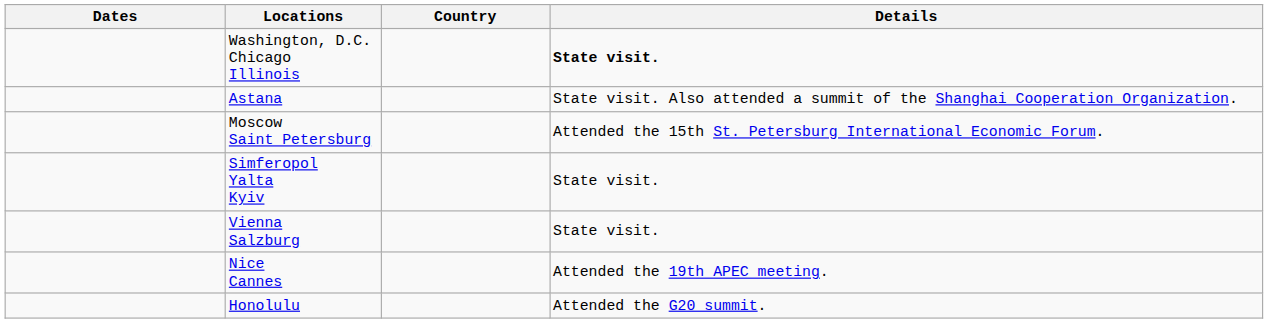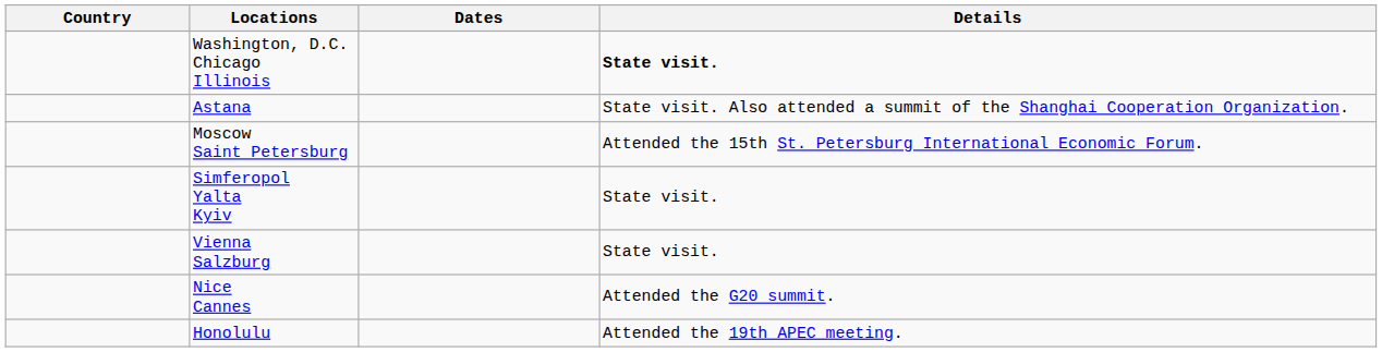 <table class="wikitable sortable" style="margin:1em auto 1em auto;">
 <tr>
+<th style="width: 13%;">Country</th>
+<th style="width: 12%;">Locations</th>
 <th style="width: 17%;">Dates</th>
-<th style="width: 12%;">Locations</th>
-<th style="width: 13%;">Country</th>
 <th style="width: 55%;">Details</th>
 </tr>
 <tr>
 <td></td>
 <td>Washington, D.C.<br>Chicago<br><a href='#'>Illinois</a></td>
 <td></td>
 <td><strong>State visit.</strong></td>
 </tr>
 <tr>
 <td></td>
 <td><a href='#'>Astana</a></td>
 <td></td>
 <td>State visit. Also attended a summit of the <a href='#'>Shanghai Cooperation Organization</a>.</td>
 </tr>
 <tr>
 <td></td>
 <td>Moscow<br><a href='#'>Saint Petersburg</a></td>
 <td></td>
 <td>Attended the 15th <a href='#'>St. Petersburg International Economic Forum</a>.</td>
 </tr>
 <tr>
 <td></td>
 <td><a href='#'>Simferopol</a><br><a href='#'>Yalta</a><br><a href='#'>Kyiv</a></td>
 <td></td>
 <td>State visit.</td>
 </tr>
 <tr>
 <td></td>
 <td><a href='#'>Vienna</a><br><a href='#'>Salzburg</a></td>
 <td></td>
 <td>State visit.</td>
 </tr>
 <tr>
 <td></td>
 <td><a href='#'>Nice</a><br><a href='#'>Cannes</a></td>
 <td></td>
-<td>Attended the <a href='#'>19th APEC meeting</a>.</td>
+<td>Attended the <a href='#'>G20 summit</a>.</td>
 </tr>
 <tr>
 <td></td>
 <td><a href='#'>Honolulu</a></td>
 <td></td>
-<td>Attended the <a href='#'>G20 summit</a>.</td>
+<td>Attended the <a href='#'>19th APEC meeting</a>.</td>
 </tr>
 </table>
